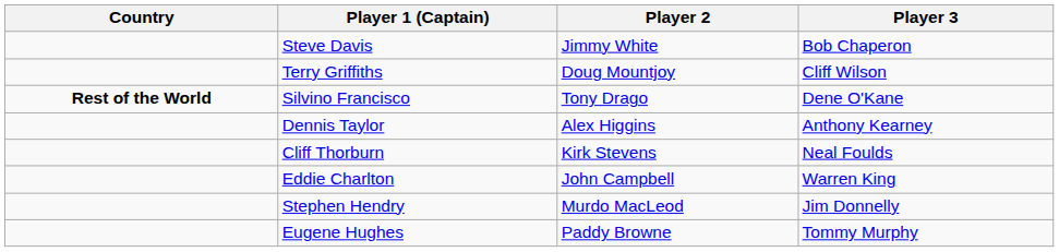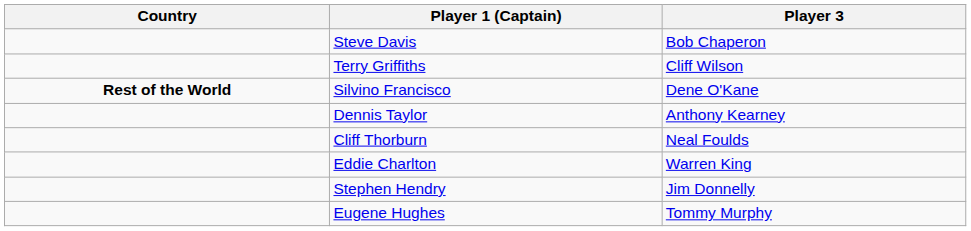 <table class="wikitable" width=50%>
 <tr>
 <th>Country</th>
 <th>Player 1 (Captain)</th>
-<th>Player 2</th>
 <th>Player 3</th>
 </tr>
 <tr bgcolor=>
 <td align="center"></td>
 <td><a href='#'>Steve Davis</a></td>
-<td><a href='#'>Jimmy White</a></td>
 <td><a href='#'>Bob Chaperon</a></td>
 </tr>
 <tr bgcolor=>
 <td align="center"></td>
 <td><a href='#'>Terry Griffiths</a></td>
-<td><a href='#'>Doug Mountjoy</a></td>
 <td><a href='#'>Cliff Wilson</a></td>
 </tr>
 <tr bgcolor=>
 <td align="center"><strong>Rest of the World</strong></td>
 <td> <a href='#'>Silvino Francisco</a></td>
-<td> <a href='#'>Tony Drago</a></td>
 <td> <a href='#'>Dene O'Kane</a></td>
 </tr>
 <tr bgcolor=>
 <td align="center"></td>
 <td><a href='#'>Dennis Taylor</a></td>
-<td><a href='#'>Alex Higgins</a></td>
 <td><a href='#'>Anthony Kearney</a></td>
 </tr>
 <tr bgcolor=>
 <td align="center"></td>
 <td><a href='#'>Cliff Thorburn</a></td>
-<td><a href='#'>Kirk Stevens</a></td>
 <td><a href='#'>Neal Foulds</a></td>
 </tr>
 <tr bgcolor=>
 <td align="center"></td>
 <td><a href='#'>Eddie Charlton</a></td>
-<td><a href='#'>John Campbell</a></td>
 <td><a href='#'>Warren King</a></td>
 </tr>
 <tr bgcolor=>
 <td align="center"></td>
 <td><a href='#'>Stephen Hendry</a></td>
-<td><a href='#'>Murdo MacLeod</a></td>
 <td><a href='#'>Jim Donnelly</a></td>
 </tr>
 <tr bgcolor=>
 <td align="center"></td>
 <td><a href='#'>Eugene Hughes</a></td>
-<td><a href='#'>Paddy Browne</a></td>
 <td><a href='#'>Tommy Murphy</a></td>
 </tr>
 </table>
